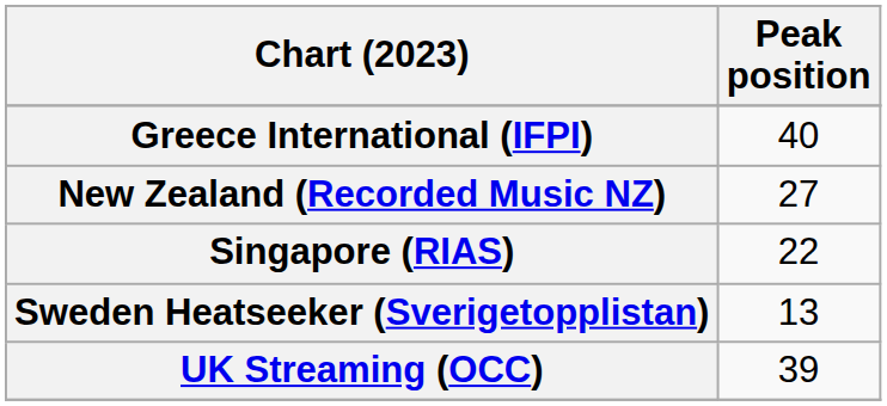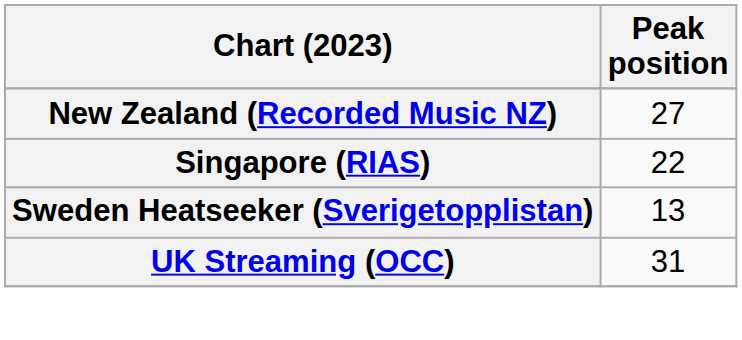 <table class="wikitable sortable plainrowheaders" style="text-align:center">
 <tr>
 <th scope="col">Chart (2023)</th>
 <th scope="col">Peak<br>position</th>
 </tr>
 <tr>
 </tr>
 <tr>
-</tr>
-<tr>
-<th scope="row">Greece International (<a href='#'>IFPI</a>)</th>
-<td>40</td>
 </tr>
 <tr>
 <th scope="row">New Zealand (<a href='#'>Recorded Music NZ</a>)</th>
 <td>27</td>
 </tr>
 <tr>
 <th scope="row">Singapore (<a href='#'>RIAS</a>)</th>
 <td>22</td>
 </tr>
 <tr>
 <th scope="row">Sweden Heatseeker (<a href='#'>Sverigetopplistan</a>)</th>
 <td>13</td>
 </tr>
 <tr>
 <th scope="row"><a href='#'>UK Streaming</a> (<a href='#'>OCC</a>)</th>
-<td>39</td>
+<td>31</td>
 </tr>
 <tr>
 </tr>
 </table>
